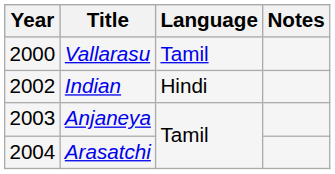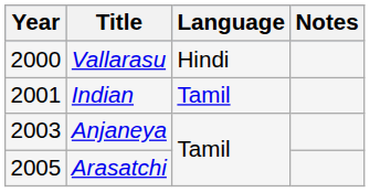 <table class="wikitable sortable" style="background:#f5f5f5;">
 <tr style="background:#B0C4DE;">
 <th scope="col">Year</th>
 <th scope="col">Title</th>
 <th scope="col">Language</th>
 <th scope="col">Notes</th>
 </tr>
 <tr>
 <td>2000</td>
 <td><em><a href='#'>Vallarasu</a></em></td>
-<td><a href='#'>Tamil</a></td>
+<td>Hindi</td>
 <td></td>
 </tr>
 <tr>
-<td>2002</td>
+<td>2001</td>
 <td><em><a href='#'>Indian</a></em></td>
-<td>Hindi</td>
+<td><a href='#'>Tamil</a></td>
 <td></td>
 </tr>
 <tr>
 <td>2003</td>
 <td><em><a href='#'>Anjaneya</a></em></td>
 <td rowspan="2">Tamil</td>
 <td></td>
 </tr>
 <tr>
-<td>2004</td>
+<td>2005</td>
 <td><em><a href='#'>Arasatchi</a></em></td>
 <td></td>
 </tr>
 </table>
